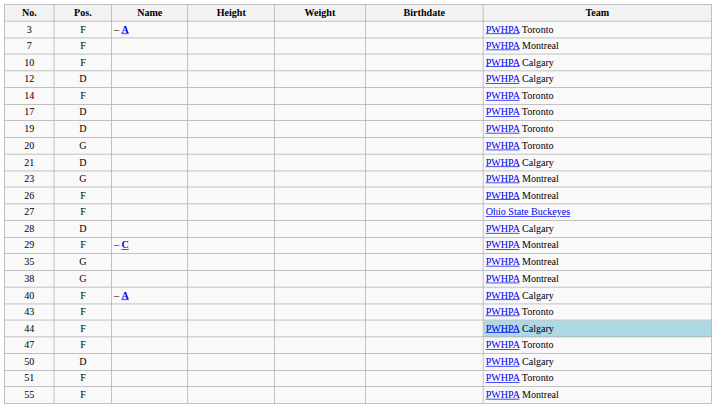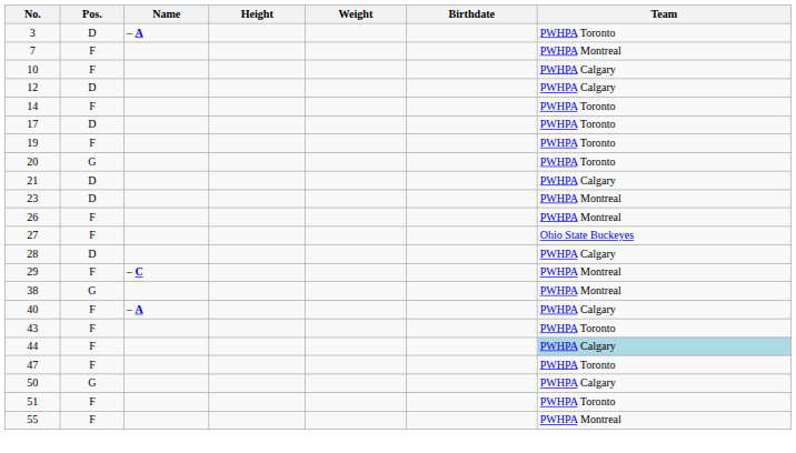 <table class="wikitable sortable" width="80%" style="font-size: 90%; text-align: center;">
 <tr>
 <th>No.</th>
 <th>Pos.</th>
 <th>Name</th>
 <th>Height</th>
 <th>Weight</th>
 <th>Birthdate</th>
 <th>Team</th>
 </tr>
 <tr>
 <td>3</td>
-<td>F</td>
+<td>D</td>
 <td align=left> – <strong><a href='#'>A</a></strong></td>
 <td></td>
 <td></td>
 <td></td>
 <td style="text-align:left;"> <a href='#'>PWHPA</a> Toronto</td>
 </tr>
 <tr>
 <td>7</td>
 <td>F</td>
 <td align=left></td>
 <td></td>
 <td></td>
 <td></td>
 <td style="text-align:left;"> <a href='#'>PWHPA</a> Montreal</td>
 </tr>
 <tr>
 <td>10</td>
 <td>F</td>
 <td align=left></td>
 <td></td>
 <td></td>
 <td></td>
 <td style="text-align:left;"> <a href='#'>PWHPA</a> Calgary</td>
 </tr>
 <tr>
 <td>12</td>
 <td>D</td>
 <td align=left></td>
 <td></td>
 <td></td>
 <td></td>
 <td style="text-align:left;"> <a href='#'>PWHPA</a> Calgary</td>
 </tr>
 <tr>
 <td>14</td>
 <td>F</td>
 <td align=left></td>
 <td></td>
 <td></td>
 <td></td>
 <td style="text-align:left;"> <a href='#'>PWHPA</a> Toronto</td>
 </tr>
 <tr>
 <td>17</td>
 <td>D</td>
 <td align=left></td>
 <td></td>
 <td></td>
 <td></td>
 <td style="text-align:left;"> <a href='#'>PWHPA</a> Toronto</td>
 </tr>
 <tr>
 <td>19</td>
-<td>D</td>
+<td>F</td>
 <td align=left></td>
 <td></td>
 <td></td>
 <td></td>
 <td style="text-align:left;"> <a href='#'>PWHPA</a> Toronto</td>
 </tr>
 <tr>
 <td>20</td>
 <td>G</td>
 <td align=left></td>
 <td></td>
 <td></td>
 <td></td>
 <td style="text-align:left;"> <a href='#'>PWHPA</a> Toronto</td>
 </tr>
 <tr>
 <td>21</td>
 <td>D</td>
 <td align=left></td>
 <td></td>
 <td></td>
 <td></td>
 <td style="text-align:left;"> <a href='#'>PWHPA</a> Calgary</td>
 </tr>
 <tr>
 <td>23</td>
-<td>G</td>
+<td>D</td>
 <td align=left></td>
 <td></td>
 <td></td>
 <td></td>
 <td style="text-align:left;"> <a href='#'>PWHPA</a> Montreal</td>
 </tr>
 <tr>
 <td>26</td>
 <td>F</td>
 <td align=left></td>
 <td></td>
 <td></td>
 <td></td>
 <td style="text-align:left;"> <a href='#'>PWHPA</a> Montreal</td>
 </tr>
 <tr>
 <td>27</td>
 <td>F</td>
 <td align=left></td>
 <td></td>
 <td></td>
 <td></td>
 <td style="text-align:left;"> <a href='#'>Ohio State Buckeyes</a></td>
 </tr>
 <tr>
 <td>28</td>
 <td>D</td>
 <td align=left></td>
 <td></td>
 <td></td>
 <td></td>
 <td style="text-align:left;"> <a href='#'>PWHPA</a> Calgary</td>
 </tr>
 <tr>
 <td>29</td>
 <td>F</td>
 <td align=left> – <strong><a href='#'>C</a></strong></td>
-<td></td>
-<td></td>
-<td></td>
-<td style="text-align:left;"> <a href='#'>PWHPA</a> Montreal</td>
-</tr>
-<tr>
-<td>35</td>
-<td>G</td>
-<td align=left></td>
 <td></td>
 <td></td>
 <td></td>
 <td style="text-align:left;"> <a href='#'>PWHPA</a> Montreal</td>
 </tr>
 <tr>
 <td>38</td>
 <td>G</td>
 <td align=left></td>
 <td></td>
 <td></td>
 <td></td>
 <td style="text-align:left;"> <a href='#'>PWHPA</a> Montreal</td>
 </tr>
 <tr>
 <td>40</td>
 <td>F</td>
 <td align=left> – <strong><a href='#'>A</a></strong></td>
 <td></td>
 <td></td>
 <td></td>
 <td style="text-align:left;"> <a href='#'>PWHPA</a> Calgary</td>
 </tr>
 <tr>
 <td>43</td>
 <td>F</td>
 <td align=left></td>
 <td></td>
 <td></td>
 <td></td>
 <td style="text-align:left;"> <a href='#'>PWHPA</a> Toronto</td>
 </tr>
 <tr>
 <td>44</td>
 <td>F</td>
 <td align=left></td>
 <td></td>
 <td></td>
 <td></td>
 <td style="background: lightblue; text-align:left;"> <a href='#'>PWHPA</a> Calgary</td>
 </tr>
 <tr>
 <td>47</td>
 <td>F</td>
 <td align=left></td>
 <td></td>
 <td></td>
 <td></td>
 <td style="text-align:left;"> <a href='#'>PWHPA</a> Toronto</td>
 </tr>
 <tr>
 <td>50</td>
-<td>D</td>
+<td>G</td>
 <td align=left></td>
 <td></td>
 <td></td>
 <td></td>
 <td style="text-align:left;"> <a href='#'>PWHPA</a> Calgary</td>
 </tr>
 <tr>
 <td>51</td>
 <td>F</td>
 <td align=left></td>
 <td></td>
 <td></td>
 <td></td>
 <td style="text-align:left;"> <a href='#'>PWHPA</a> Toronto</td>
 </tr>
 <tr>
 <td>55</td>
 <td>F</td>
 <td align=left></td>
 <td></td>
 <td></td>
 <td></td>
 <td style="text-align:left;"> <a href='#'>PWHPA</a> Montreal</td>
 </tr>
 </table>
